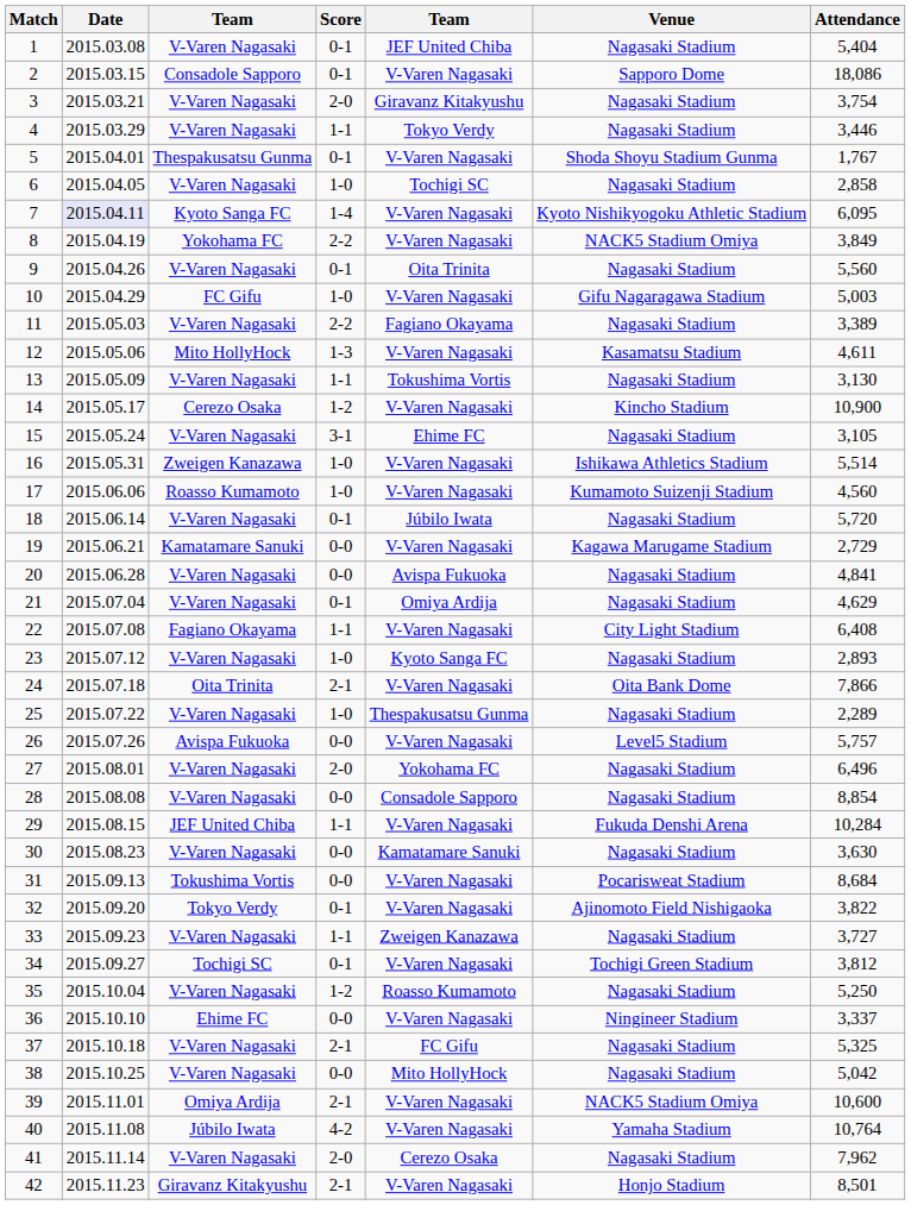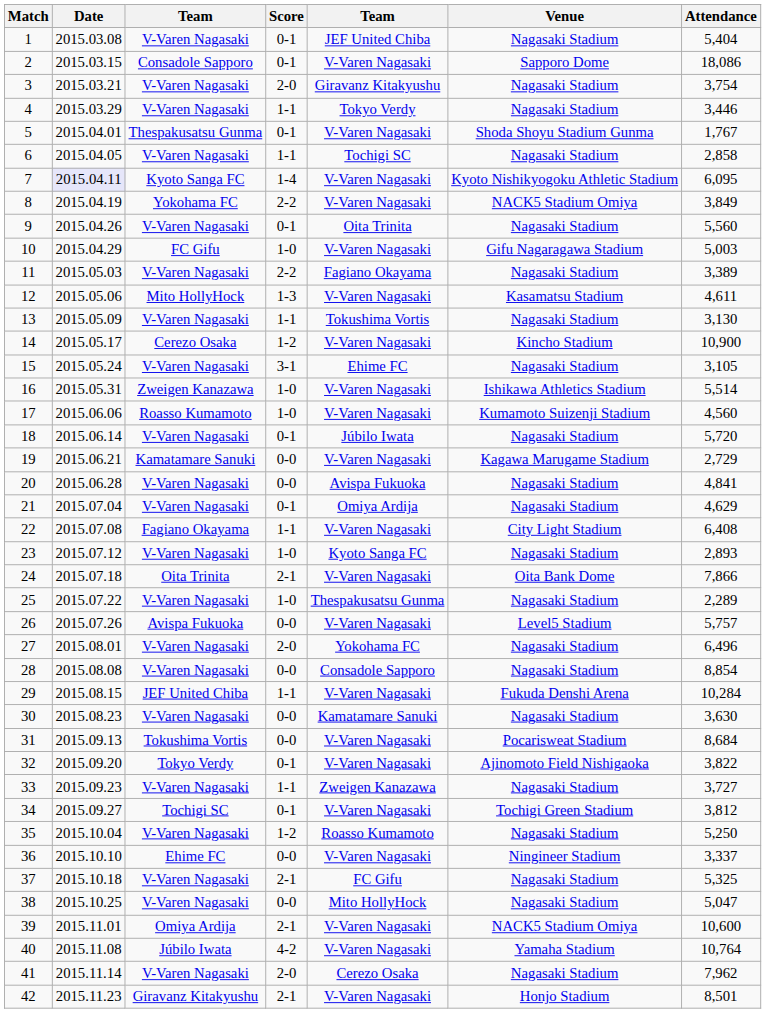 <table class="wikitable" style="text-align:center;">
 <tr>
 <th>Match</th>
 <th>Date</th>
 <th>Team</th>
 <th>Score</th>
 <th>Team</th>
 <th>Venue</th>
 <th>Attendance</th>
 </tr>
 <tr>
 <td>1</td>
 <td>2015.03.08</td>
 <td><a href='#'>V-Varen Nagasaki</a></td>
 <td>0-1</td>
 <td><a href='#'>JEF United Chiba</a></td>
 <td><a href='#'>Nagasaki Stadium</a></td>
 <td>5,404</td>
 </tr>
 <tr>
 <td>2</td>
 <td>2015.03.15</td>
 <td><a href='#'>Consadole Sapporo</a></td>
 <td>0-1</td>
 <td><a href='#'>V-Varen Nagasaki</a></td>
 <td><a href='#'>Sapporo Dome</a></td>
 <td>18,086</td>
 </tr>
 <tr>
 <td>3</td>
 <td>2015.03.21</td>
 <td><a href='#'>V-Varen Nagasaki</a></td>
 <td>2-0</td>
 <td><a href='#'>Giravanz Kitakyushu</a></td>
 <td><a href='#'>Nagasaki Stadium</a></td>
 <td>3,754</td>
 </tr>
 <tr>
 <td>4</td>
 <td>2015.03.29</td>
 <td><a href='#'>V-Varen Nagasaki</a></td>
 <td>1-1</td>
 <td><a href='#'>Tokyo Verdy</a></td>
 <td><a href='#'>Nagasaki Stadium</a></td>
 <td>3,446</td>
 </tr>
 <tr>
 <td>5</td>
 <td>2015.04.01</td>
 <td><a href='#'>Thespakusatsu Gunma</a></td>
 <td>0-1</td>
 <td><a href='#'>V-Varen Nagasaki</a></td>
 <td><a href='#'>Shoda Shoyu Stadium Gunma</a></td>
 <td>1,767</td>
 </tr>
 <tr>
 <td>6</td>
 <td>2015.04.05</td>
 <td><a href='#'>V-Varen Nagasaki</a></td>
-<td>1-0</td>
+<td>1-1</td>
 <td><a href='#'>Tochigi SC</a></td>
 <td><a href='#'>Nagasaki Stadium</a></td>
 <td>2,858</td>
 </tr>
 <tr>
 <td>7</td>
 <td style="background: lavender;">2015.04.11</td>
 <td><a href='#'>Kyoto Sanga FC</a></td>
 <td>1-4</td>
 <td><a href='#'>V-Varen Nagasaki</a></td>
 <td><a href='#'>Kyoto Nishikyogoku Athletic Stadium</a></td>
 <td>6,095</td>
 </tr>
 <tr>
 <td>8</td>
 <td>2015.04.19</td>
 <td><a href='#'>Yokohama FC</a></td>
 <td>2-2</td>
 <td><a href='#'>V-Varen Nagasaki</a></td>
 <td><a href='#'>NACK5 Stadium Omiya</a></td>
 <td>3,849</td>
 </tr>
 <tr>
 <td>9</td>
 <td>2015.04.26</td>
 <td><a href='#'>V-Varen Nagasaki</a></td>
 <td>0-1</td>
 <td><a href='#'>Oita Trinita</a></td>
 <td><a href='#'>Nagasaki Stadium</a></td>
 <td>5,560</td>
 </tr>
 <tr>
 <td>10</td>
 <td>2015.04.29</td>
 <td><a href='#'>FC Gifu</a></td>
 <td>1-0</td>
 <td><a href='#'>V-Varen Nagasaki</a></td>
 <td><a href='#'>Gifu Nagaragawa Stadium</a></td>
 <td>5,003</td>
 </tr>
 <tr>
 <td>11</td>
 <td>2015.05.03</td>
 <td><a href='#'>V-Varen Nagasaki</a></td>
 <td>2-2</td>
 <td><a href='#'>Fagiano Okayama</a></td>
 <td><a href='#'>Nagasaki Stadium</a></td>
 <td>3,389</td>
 </tr>
 <tr>
 <td>12</td>
 <td>2015.05.06</td>
 <td><a href='#'>Mito HollyHock</a></td>
 <td>1-3</td>
 <td><a href='#'>V-Varen Nagasaki</a></td>
 <td><a href='#'>Kasamatsu Stadium</a></td>
 <td>4,611</td>
 </tr>
 <tr>
 <td>13</td>
 <td>2015.05.09</td>
 <td><a href='#'>V-Varen Nagasaki</a></td>
 <td>1-1</td>
 <td><a href='#'>Tokushima Vortis</a></td>
 <td><a href='#'>Nagasaki Stadium</a></td>
 <td>3,130</td>
 </tr>
 <tr>
 <td>14</td>
 <td>2015.05.17</td>
 <td><a href='#'>Cerezo Osaka</a></td>
 <td>1-2</td>
 <td><a href='#'>V-Varen Nagasaki</a></td>
 <td><a href='#'>Kincho Stadium</a></td>
 <td>10,900</td>
 </tr>
 <tr>
 <td>15</td>
 <td>2015.05.24</td>
 <td><a href='#'>V-Varen Nagasaki</a></td>
 <td>3-1</td>
 <td><a href='#'>Ehime FC</a></td>
 <td><a href='#'>Nagasaki Stadium</a></td>
 <td>3,105</td>
 </tr>
 <tr>
 <td>16</td>
 <td>2015.05.31</td>
 <td><a href='#'>Zweigen Kanazawa</a></td>
 <td>1-0</td>
 <td><a href='#'>V-Varen Nagasaki</a></td>
 <td><a href='#'>Ishikawa Athletics Stadium</a></td>
 <td>5,514</td>
 </tr>
 <tr>
 <td>17</td>
 <td>2015.06.06</td>
 <td><a href='#'>Roasso Kumamoto</a></td>
 <td>1-0</td>
 <td><a href='#'>V-Varen Nagasaki</a></td>
 <td><a href='#'>Kumamoto Suizenji Stadium</a></td>
 <td>4,560</td>
 </tr>
 <tr>
 <td>18</td>
 <td>2015.06.14</td>
 <td><a href='#'>V-Varen Nagasaki</a></td>
 <td>0-1</td>
 <td><a href='#'>Júbilo Iwata</a></td>
 <td><a href='#'>Nagasaki Stadium</a></td>
 <td>5,720</td>
 </tr>
 <tr>
 <td>19</td>
 <td>2015.06.21</td>
 <td><a href='#'>Kamatamare Sanuki</a></td>
 <td>0-0</td>
 <td><a href='#'>V-Varen Nagasaki</a></td>
 <td><a href='#'>Kagawa Marugame Stadium</a></td>
 <td>2,729</td>
 </tr>
 <tr>
 <td>20</td>
 <td>2015.06.28</td>
 <td><a href='#'>V-Varen Nagasaki</a></td>
 <td>0-0</td>
 <td><a href='#'>Avispa Fukuoka</a></td>
 <td><a href='#'>Nagasaki Stadium</a></td>
 <td>4,841</td>
 </tr>
 <tr>
 <td>21</td>
 <td>2015.07.04</td>
 <td><a href='#'>V-Varen Nagasaki</a></td>
 <td>0-1</td>
 <td><a href='#'>Omiya Ardija</a></td>
 <td><a href='#'>Nagasaki Stadium</a></td>
 <td>4,629</td>
 </tr>
 <tr>
 <td>22</td>
 <td>2015.07.08</td>
 <td><a href='#'>Fagiano Okayama</a></td>
 <td>1-1</td>
 <td><a href='#'>V-Varen Nagasaki</a></td>
 <td><a href='#'>City Light Stadium</a></td>
 <td>6,408</td>
 </tr>
 <tr>
 <td>23</td>
 <td>2015.07.12</td>
 <td><a href='#'>V-Varen Nagasaki</a></td>
 <td>1-0</td>
 <td><a href='#'>Kyoto Sanga FC</a></td>
 <td><a href='#'>Nagasaki Stadium</a></td>
 <td>2,893</td>
 </tr>
 <tr>
 <td>24</td>
 <td>2015.07.18</td>
 <td><a href='#'>Oita Trinita</a></td>
 <td>2-1</td>
 <td><a href='#'>V-Varen Nagasaki</a></td>
 <td><a href='#'>Oita Bank Dome</a></td>
 <td>7,866</td>
 </tr>
 <tr>
 <td>25</td>
 <td>2015.07.22</td>
 <td><a href='#'>V-Varen Nagasaki</a></td>
 <td>1-0</td>
 <td><a href='#'>Thespakusatsu Gunma</a></td>
 <td><a href='#'>Nagasaki Stadium</a></td>
 <td>2,289</td>
 </tr>
 <tr>
 <td>26</td>
 <td>2015.07.26</td>
 <td><a href='#'>Avispa Fukuoka</a></td>
 <td>0-0</td>
 <td><a href='#'>V-Varen Nagasaki</a></td>
 <td><a href='#'>Level5 Stadium</a></td>
 <td>5,757</td>
 </tr>
 <tr>
 <td>27</td>
 <td>2015.08.01</td>
 <td><a href='#'>V-Varen Nagasaki</a></td>
 <td>2-0</td>
 <td><a href='#'>Yokohama FC</a></td>
 <td><a href='#'>Nagasaki Stadium</a></td>
 <td>6,496</td>
 </tr>
 <tr>
 <td>28</td>
 <td>2015.08.08</td>
 <td><a href='#'>V-Varen Nagasaki</a></td>
 <td>0-0</td>
 <td><a href='#'>Consadole Sapporo</a></td>
 <td><a href='#'>Nagasaki Stadium</a></td>
 <td>8,854</td>
 </tr>
 <tr>
 <td>29</td>
 <td>2015.08.15</td>
 <td><a href='#'>JEF United Chiba</a></td>
 <td>1-1</td>
 <td><a href='#'>V-Varen Nagasaki</a></td>
 <td><a href='#'>Fukuda Denshi Arena</a></td>
 <td>10,284</td>
 </tr>
 <tr>
 <td>30</td>
 <td>2015.08.23</td>
 <td><a href='#'>V-Varen Nagasaki</a></td>
 <td>0-0</td>
 <td><a href='#'>Kamatamare Sanuki</a></td>
 <td><a href='#'>Nagasaki Stadium</a></td>
 <td>3,630</td>
 </tr>
 <tr>
 <td>31</td>
 <td>2015.09.13</td>
 <td><a href='#'>Tokushima Vortis</a></td>
 <td>0-0</td>
 <td><a href='#'>V-Varen Nagasaki</a></td>
 <td><a href='#'>Pocarisweat Stadium</a></td>
 <td>8,684</td>
 </tr>
 <tr>
 <td>32</td>
 <td>2015.09.20</td>
 <td><a href='#'>Tokyo Verdy</a></td>
 <td>0-1</td>
 <td><a href='#'>V-Varen Nagasaki</a></td>
 <td><a href='#'>Ajinomoto Field Nishigaoka</a></td>
 <td>3,822</td>
 </tr>
 <tr>
 <td>33</td>
 <td>2015.09.23</td>
 <td><a href='#'>V-Varen Nagasaki</a></td>
 <td>1-1</td>
 <td><a href='#'>Zweigen Kanazawa</a></td>
 <td><a href='#'>Nagasaki Stadium</a></td>
 <td>3,727</td>
 </tr>
 <tr>
 <td>34</td>
 <td>2015.09.27</td>
 <td><a href='#'>Tochigi SC</a></td>
 <td>0-1</td>
 <td><a href='#'>V-Varen Nagasaki</a></td>
 <td><a href='#'>Tochigi Green Stadium</a></td>
 <td>3,812</td>
 </tr>
 <tr>
 <td>35</td>
 <td>2015.10.04</td>
 <td><a href='#'>V-Varen Nagasaki</a></td>
 <td>1-2</td>
 <td><a href='#'>Roasso Kumamoto</a></td>
 <td><a href='#'>Nagasaki Stadium</a></td>
 <td>5,250</td>
 </tr>
 <tr>
 <td>36</td>
 <td>2015.10.10</td>
 <td><a href='#'>Ehime FC</a></td>
 <td>0-0</td>
 <td><a href='#'>V-Varen Nagasaki</a></td>
 <td><a href='#'>Ningineer Stadium</a></td>
 <td>3,337</td>
 </tr>
 <tr>
 <td>37</td>
 <td>2015.10.18</td>
 <td><a href='#'>V-Varen Nagasaki</a></td>
 <td>2-1</td>
 <td><a href='#'>FC Gifu</a></td>
 <td><a href='#'>Nagasaki Stadium</a></td>
 <td>5,325</td>
 </tr>
 <tr>
 <td>38</td>
 <td>2015.10.25</td>
 <td><a href='#'>V-Varen Nagasaki</a></td>
 <td>0-0</td>
 <td><a href='#'>Mito HollyHock</a></td>
 <td><a href='#'>Nagasaki Stadium</a></td>
-<td>5,042</td>
+<td>5,047</td>
 </tr>
 <tr>
 <td>39</td>
 <td>2015.11.01</td>
 <td><a href='#'>Omiya Ardija</a></td>
 <td>2-1</td>
 <td><a href='#'>V-Varen Nagasaki</a></td>
 <td><a href='#'>NACK5 Stadium Omiya</a></td>
 <td>10,600</td>
 </tr>
 <tr>
 <td>40</td>
 <td>2015.11.08</td>
 <td><a href='#'>Júbilo Iwata</a></td>
 <td>4-2</td>
 <td><a href='#'>V-Varen Nagasaki</a></td>
 <td><a href='#'>Yamaha Stadium</a></td>
 <td>10,764</td>
 </tr>
 <tr>
 <td>41</td>
 <td>2015.11.14</td>
 <td><a href='#'>V-Varen Nagasaki</a></td>
 <td>2-0</td>
 <td><a href='#'>Cerezo Osaka</a></td>
 <td><a href='#'>Nagasaki Stadium</a></td>
 <td>7,962</td>
 </tr>
 <tr>
 <td>42</td>
 <td>2015.11.23</td>
 <td><a href='#'>Giravanz Kitakyushu</a></td>
 <td>2-1</td>
 <td><a href='#'>V-Varen Nagasaki</a></td>
 <td><a href='#'>Honjo Stadium</a></td>
 <td>8,501</td>
 </tr>
 </table>
